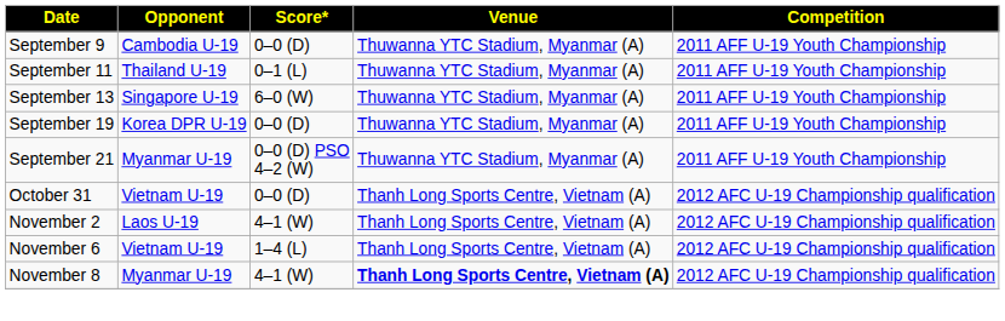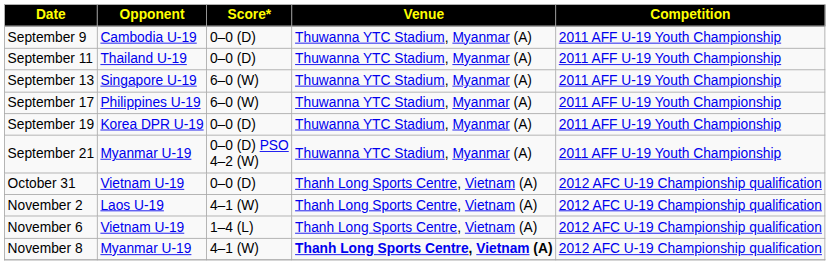 <table class="wikitable">
 <tr>
 <th style="background:black; color:yellow;">Date</th>
 <th style="background:black; color:yellow;">Opponent</th>
 <th style="background:black; color:yellow;">Score*</th>
 <th style="background:black; color:yellow;">Venue</th>
 <th style="background:black; color:yellow;">Competition</th>
 </tr>
 <tr>
 <td>September 9</td>
 <td> <a href='#'>Cambodia U-19</a></td>
 <td>0–0 (D)</td>
 <td><a href='#'>Thuwanna YTC Stadium</a>, <a href='#'>Myanmar</a> (A)</td>
 <td><a href='#'>2011 AFF U-19 Youth Championship</a></td>
 </tr>
 <tr>
 <td>September 11</td>
 <td> <a href='#'>Thailand U-19</a></td>
-<td>0–1 (L)</td>
+<td>0–0 (D)</td>
 <td><a href='#'>Thuwanna YTC Stadium</a>, <a href='#'>Myanmar</a> (A)</td>
 <td><a href='#'>2011 AFF U-19 Youth Championship</a></td>
 </tr>
 <tr>
 <td>September 13</td>
 <td> <a href='#'>Singapore U-19</a></td>
+<td>6–0 (W)</td>
+<td><a href='#'>Thuwanna YTC Stadium</a>, <a href='#'>Myanmar</a> (A)</td>
+<td><a href='#'>2011 AFF U-19 Youth Championship</a></td>
+</tr>
+<tr>
+<td>September 17</td>
+<td> <a href='#'>Philippines U-19</a></td>
 <td>6–0 (W)</td>
 <td><a href='#'>Thuwanna YTC Stadium</a>, <a href='#'>Myanmar</a> (A)</td>
 <td><a href='#'>2011 AFF U-19 Youth Championship</a></td>
 </tr>
 <tr>
 <td>September 19</td>
 <td> <a href='#'>Korea DPR U-19</a></td>
 <td>0–0 (D)</td>
 <td><a href='#'>Thuwanna YTC Stadium</a>, <a href='#'>Myanmar</a> (A)</td>
 <td><a href='#'>2011 AFF U-19 Youth Championship</a></td>
 </tr>
 <tr>
 <td>September 21</td>
 <td> <a href='#'>Myanmar U-19</a></td>
 <td>0–0 (D) <a href='#'>PSO</a> <br> 4–2 (W)</td>
 <td><a href='#'>Thuwanna YTC Stadium</a>, <a href='#'>Myanmar</a> (A)</td>
 <td><a href='#'>2011 AFF U-19 Youth Championship</a></td>
 </tr>
 <tr>
 <td>October 31</td>
 <td> <a href='#'>Vietnam U-19</a></td>
 <td>0–0 (D)</td>
 <td><a href='#'>Thanh Long Sports Centre</a>, <a href='#'>Vietnam</a> (A)</td>
 <td><a href='#'>2012 AFC U-19 Championship qualification</a></td>
 </tr>
 <tr>
 <td>November 2</td>
 <td> <a href='#'>Laos U-19</a></td>
 <td>4–1 (W)</td>
 <td><a href='#'>Thanh Long Sports Centre</a>, <a href='#'>Vietnam</a> (A)</td>
 <td><a href='#'>2012 AFC U-19 Championship qualification</a></td>
 </tr>
 <tr>
 <td>November 6</td>
 <td> <a href='#'>Vietnam U-19</a></td>
 <td>1–4 (L)</td>
 <td><a href='#'>Thanh Long Sports Centre</a>, <a href='#'>Vietnam</a> (A)</td>
 <td><a href='#'>2012 AFC U-19 Championship qualification</a></td>
 </tr>
 <tr>
 <td>November 8</td>
 <td> <a href='#'>Myanmar U-19</a></td>
 <td>4–1 (W)</td>
 <td><strong><a href='#'>Thanh Long Sports Centre</a>, <a href='#'>Vietnam</a> (A)</strong></td>
 <td><a href='#'>2012 AFC U-19 Championship qualification</a></td>
 </tr>
 <tr>
 </tr>
 </table>
